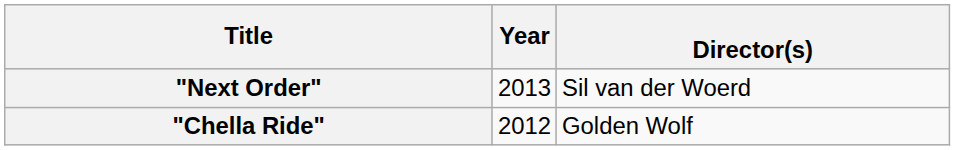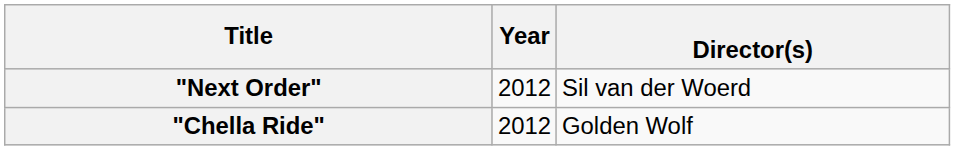 <table class="wikitable plainrowheaders" style="text-align:left;">
 <tr>
 <th scope="col" style="width:20em;">Title</th>
 <th scope="col">Year</th>
 <th scope="col" style="width:16em;"><br>Director(s)</th>
 </tr>
 <tr>
 <th scope="row">"Next Order"</th>
-<td>2013</td>
+<td>2012</td>
 <td>Sil van der Woerd</td>
 </tr>
 <tr>
 <th scope="row">"Chella Ride"</th>
 <td>2012</td>
 <td>Golden Wolf</td>
 </tr>
 </table>
